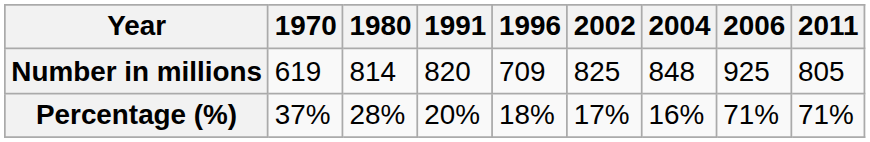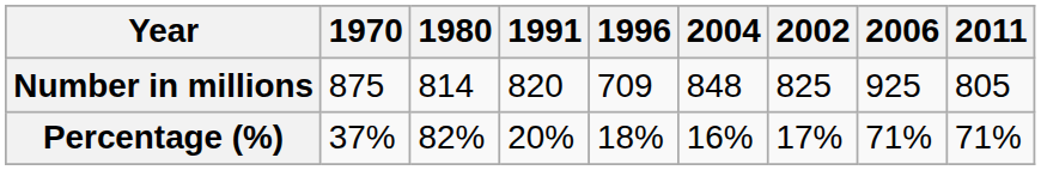 <table class="wikitable">
 <tr>
 <th>Year</th>
 <th>1970</th>
 <th>1980</th>
 <th>1991</th>
 <th>1996</th>
+<th>2004</th>
 <th>2002</th>
-<th>2004</th>
 <th>2006</th>
 <th>2011</th>
 </tr>
 <tr>
 <th>Number in millions</th>
-<td>619</td>
+<td>875</td>
 <td>814</td>
 <td>820</td>
 <td>709</td>
+<td>848</td>
 <td>825</td>
-<td>848</td>
 <td>925</td>
 <td>805</td>
 </tr>
 <tr>
 <th>Percentage (%)</th>
 <td>37%</td>
-<td>28%</td>
+<td>82%</td>
 <td>20%</td>
 <td>18%</td>
+<td>16%</td>
 <td>17%</td>
-<td>16%</td>
 <td>71%</td>
 <td>71%</td>
 </tr>
 </table>
